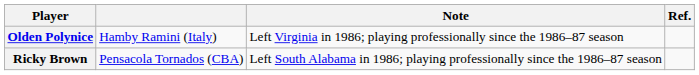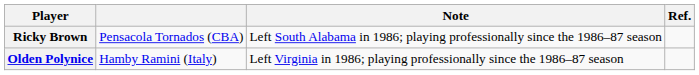 <table class="wikitable sortable plainrowheaders" style="text-align:left; font-size:95%">
 <tr>
 <th>Player</th>
 <th></th>
 <th class=unsortable>Note</th>
 <th class=unsortable>Ref.</th>
 </tr>
 <tr>
+<th scope="row"> Ricky Brown</th>
+<td><a href='#'>Pensacola Tornados</a> (<a href='#'>CBA</a>)</td>
+<td>Left <a href='#'>South Alabama</a> in 1986; playing professionally since the 1986–87 season</td>
+<td align=center></td>
+</tr>
+<tr>
 <th scope="row"> <a href='#'>Olden Polynice</a></th>
 <td><a href='#'>Hamby Ramini</a> (<a href='#'>Italy</a>)</td>
 <td>Left <a href='#'>Virginia</a> in 1986; playing professionally since the 1986–87 season</td>
 <td align=center></td>
 </tr>
-<tr>
-<th scope="row"> Ricky Brown</th>
-<td><a href='#'>Pensacola Tornados</a> (<a href='#'>CBA</a>)</td>
-<td>Left <a href='#'>South Alabama</a> in 1986; playing professionally since the 1986–87 season</td>
-<td align=center></td>
-</tr>
 </table>
